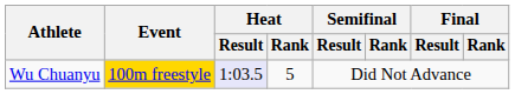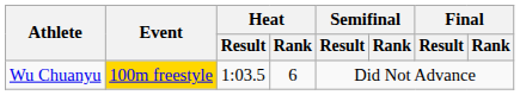 <table class="wikitable" style="font-size:90%">
 <tr>
 <th rowspan="2">Athlete</th>
 <th rowspan="2">Event</th>
 <th colspan=2>Heat</th>
 <th colspan=2>Semifinal</th>
 <th colspan=2>Final</th>
 </tr>
 <tr style="font-size:95%">
 <th>Result</th>
 <th>Rank</th>
 <th>Result</th>
 <th>Rank</th>
 <th>Result</th>
 <th>Rank</th>
 </tr>
 <tr align=center>
 <td align=left><a href='#'>Wu Chuanyu</a></td>
 <td align=left style="background: gold;"><a href='#'>100m freestyle</a></td>
-<td style="background: lavender;">1:03.5</td>
-<td>5</td>
+<td>1:03.5</td>
+<td>6</td>
 <td colspan=4>Did Not Advance</td>
 </tr>
 </table>
